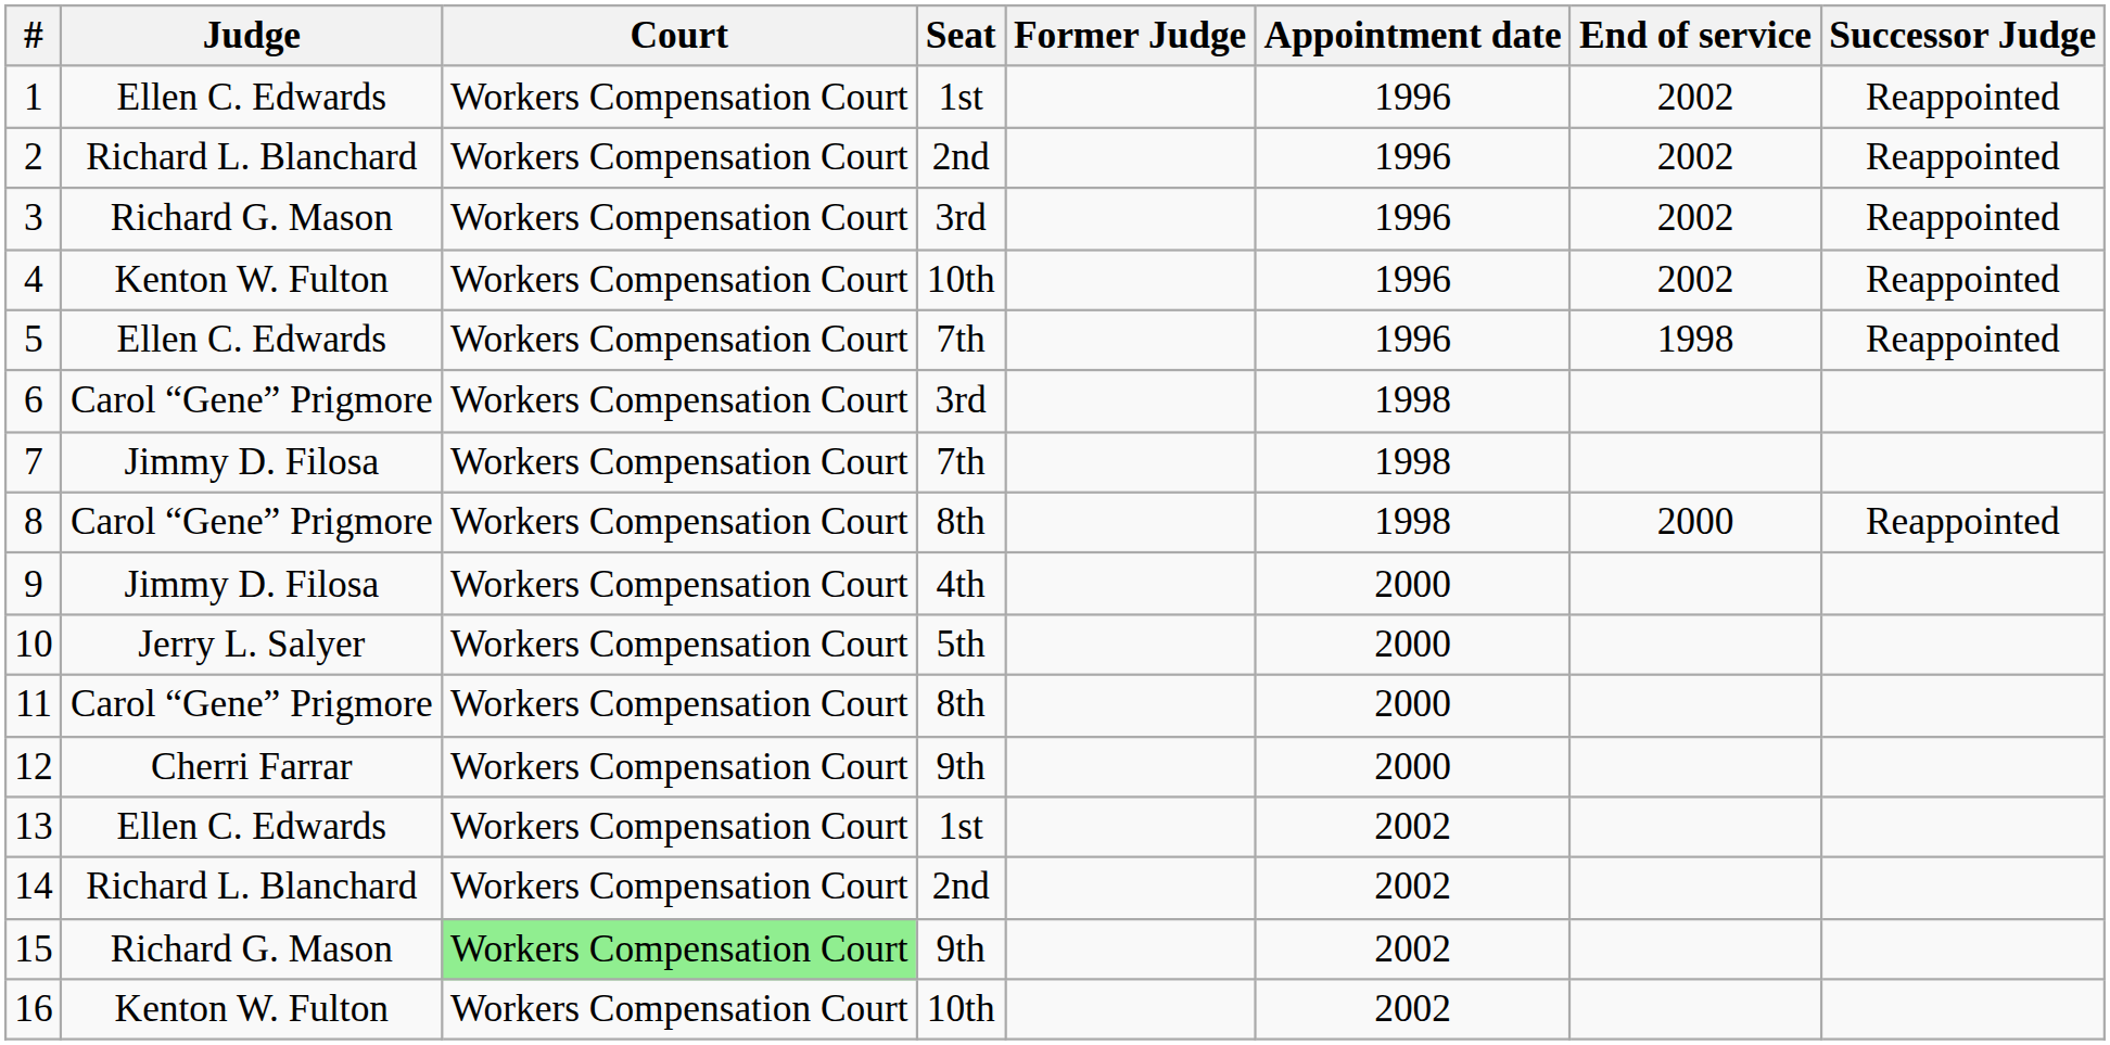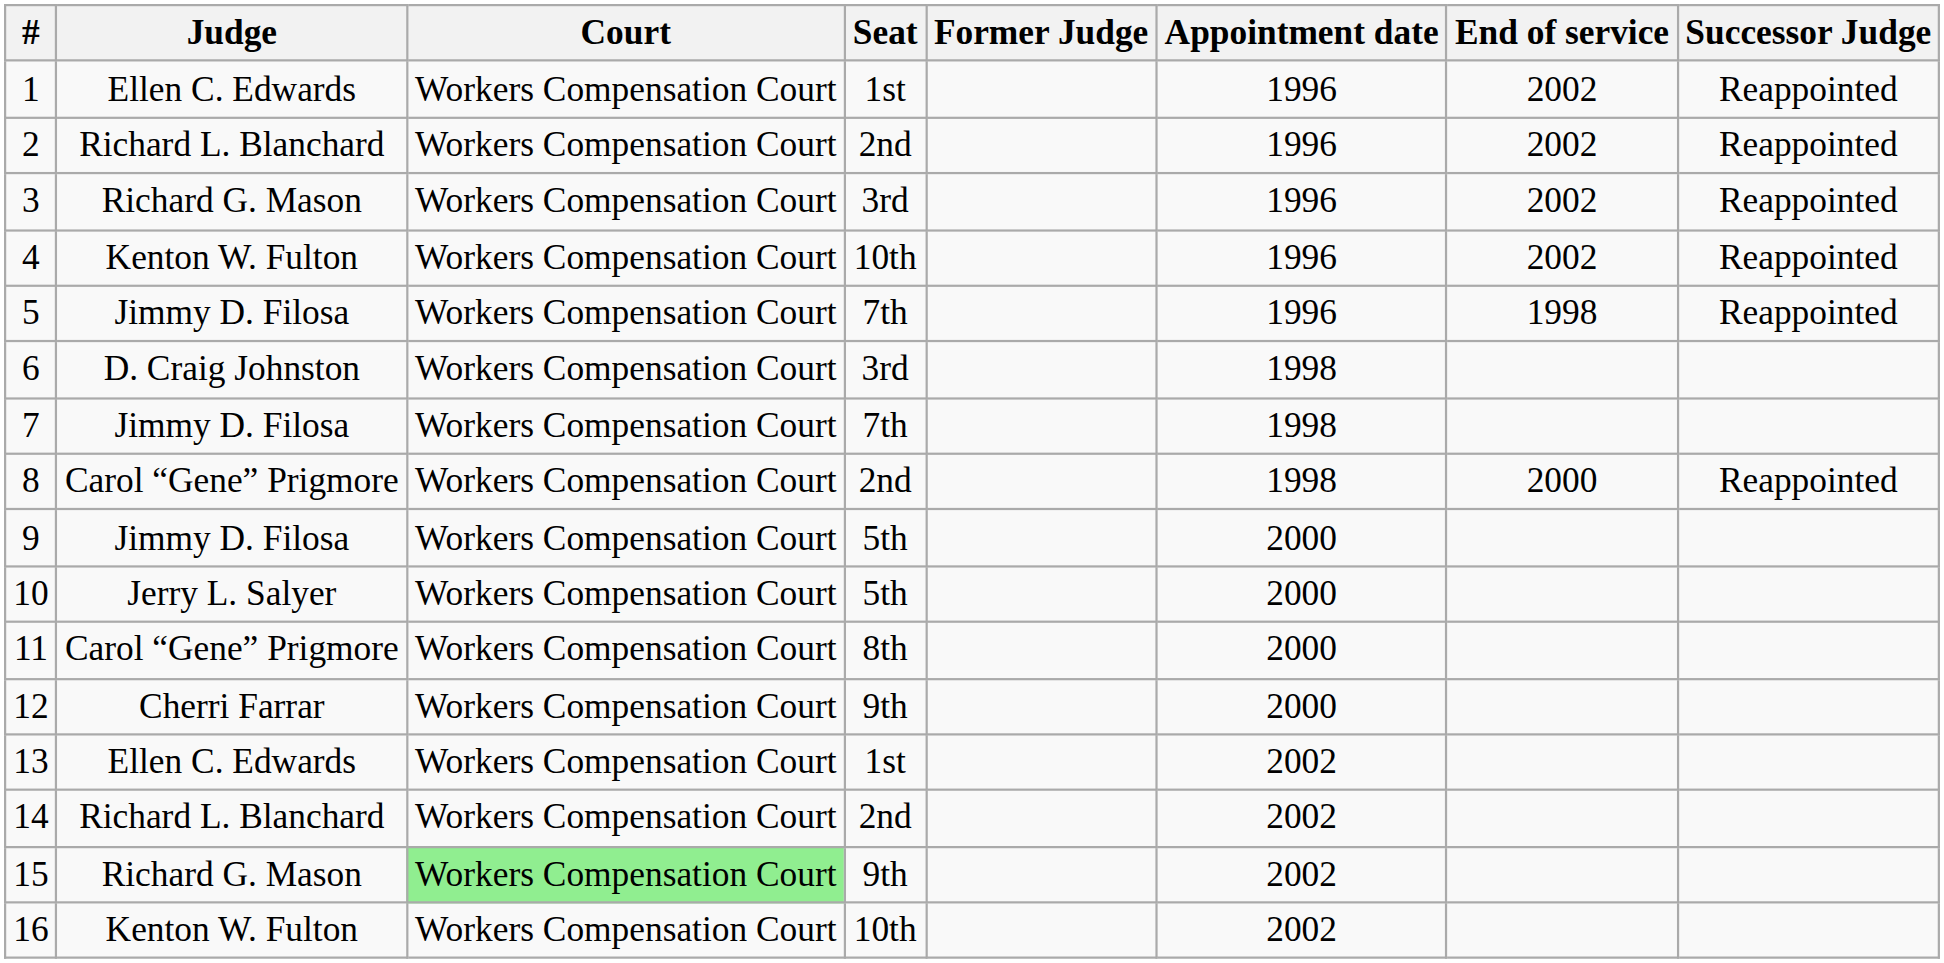 <table class="wikitable sortable">
 <tr>
 <th>#</th>
 <th>Judge</th>
 <th>Court</th>
 <th>Seat</th>
 <th>Former Judge</th>
 <th>Appointment date</th>
 <th>End of service</th>
 <th>Successor Judge</th>
 </tr>
 <tr style="text-align:center">
 <td>1</td>
 <td>Ellen C. Edwards</td>
 <td>Workers Compensation Court</td>
 <td>1st</td>
 <td></td>
 <td>1996</td>
 <td>2002</td>
 <td>Reappointed</td>
 </tr>
 <tr style="text-align:center">
 <td>2</td>
 <td>Richard L. Blanchard</td>
 <td>Workers Compensation Court</td>
 <td>2nd</td>
 <td></td>
 <td>1996</td>
 <td>2002</td>
 <td>Reappointed</td>
 </tr>
 <tr style="text-align:center">
 <td>3</td>
 <td>Richard G. Mason</td>
 <td>Workers Compensation Court</td>
 <td>3rd</td>
 <td></td>
 <td>1996</td>
 <td>2002</td>
 <td>Reappointed</td>
 </tr>
 <tr style="text-align:center">
 <td>4</td>
 <td>Kenton W. Fulton</td>
 <td>Workers Compensation Court</td>
 <td>10th</td>
 <td></td>
 <td>1996</td>
 <td>2002</td>
 <td>Reappointed</td>
 </tr>
 <tr style="text-align:center">
 <td>5</td>
-<td>Ellen C. Edwards</td>
+<td>Jimmy D. Filosa</td>
 <td>Workers Compensation Court</td>
 <td>7th</td>
 <td></td>
 <td>1996</td>
 <td>1998</td>
 <td>Reappointed</td>
 </tr>
 <tr style="text-align:center">
 <td>6</td>
-<td>Carol “Gene” Prigmore</td>
+<td>D. Craig Johnston</td>
 <td>Workers Compensation Court</td>
 <td>3rd</td>
 <td></td>
 <td>1998</td>
 <td></td>
 <td></td>
 </tr>
 <tr style="text-align:center">
 <td>7</td>
 <td>Jimmy D. Filosa</td>
 <td>Workers Compensation Court</td>
 <td>7th</td>
 <td></td>
 <td>1998</td>
 <td></td>
 <td></td>
 </tr>
 <tr style="text-align:center">
 <td>8</td>
 <td>Carol “Gene” Prigmore</td>
 <td>Workers Compensation Court</td>
-<td>8th</td>
+<td>2nd</td>
 <td></td>
 <td>1998</td>
 <td>2000</td>
 <td>Reappointed</td>
 </tr>
 <tr style="text-align:center">
 <td>9</td>
 <td>Jimmy D. Filosa</td>
 <td>Workers Compensation Court</td>
-<td>4th</td>
+<td>5th</td>
 <td></td>
 <td>2000</td>
 <td></td>
 <td></td>
 </tr>
 <tr style="text-align:center">
 <td>10</td>
 <td>Jerry L. Salyer</td>
 <td>Workers Compensation Court</td>
 <td>5th</td>
 <td></td>
 <td>2000</td>
 <td></td>
 <td></td>
 </tr>
 <tr style="text-align:center">
 <td>11</td>
 <td>Carol “Gene” Prigmore</td>
 <td>Workers Compensation Court</td>
 <td>8th</td>
 <td></td>
 <td>2000</td>
 <td></td>
 <td></td>
 </tr>
 <tr style="text-align:center">
 <td>12</td>
 <td>Cherri Farrar</td>
 <td>Workers Compensation Court</td>
 <td>9th</td>
 <td></td>
 <td>2000</td>
 <td></td>
 <td></td>
 </tr>
 <tr style="text-align:center">
 <td>13</td>
 <td>Ellen C. Edwards</td>
 <td>Workers Compensation Court</td>
 <td>1st</td>
 <td></td>
 <td>2002</td>
 <td></td>
 <td></td>
 </tr>
 <tr style="text-align:center">
 <td>14</td>
 <td>Richard L. Blanchard</td>
 <td>Workers Compensation Court</td>
 <td>2nd</td>
 <td></td>
 <td>2002</td>
 <td></td>
 <td></td>
 </tr>
 <tr style="text-align:center">
 <td>15</td>
 <td>Richard G. Mason</td>
 <td style="background: lightgreen;">Workers Compensation Court</td>
 <td>9th</td>
 <td></td>
 <td>2002</td>
 <td></td>
 <td></td>
 </tr>
 <tr style="text-align:center">
 <td>16</td>
 <td>Kenton W. Fulton</td>
 <td>Workers Compensation Court</td>
 <td>10th</td>
 <td></td>
 <td>2002</td>
 <td></td>
 <td></td>
 </tr>
 </table>
